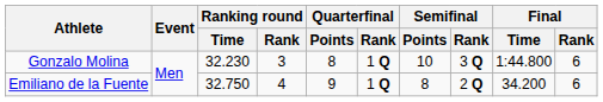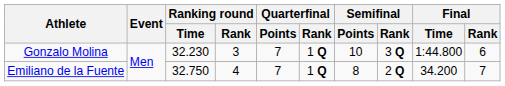 <table class=wikitable style=font-size:90%;text-align:center>
 <tr>
 <th rowspan=2>Athlete</th>
 <th rowspan=2>Event</th>
 <th colspan=2>Ranking round</th>
 <th colspan=2>Quarterfinal</th>
 <th colspan=2>Semifinal</th>
 <th colspan=2>Final</th>
 </tr>
 <tr>
 <th>Time</th>
 <th>Rank</th>
 <th>Points</th>
 <th>Rank</th>
 <th>Points</th>
 <th>Rank</th>
 <th>Time</th>
 <th>Rank</th>
 </tr>
 <tr>
 <td><a href='#'>Gonzalo Molina</a></td>
 <td align=left rowspan=2><a href='#'>Men</a></td>
 <td align=center>32.230</td>
 <td align=center>3</td>
-<td align=center>8</td>
+<td align=center>7</td>
 <td align=center>1 <strong>Q</strong></td>
 <td align=center>10</td>
 <td align=center>3 <strong>Q</strong></td>
 <td align=center>1:44.800</td>
 <td align=center>6</td>
 </tr>
 <tr>
 <td><a href='#'>Emiliano de la Fuente</a></td>
 <td align=center>32.750</td>
 <td align=center>4</td>
-<td align=center>9</td>
+<td align=center>7</td>
 <td align=center>1 <strong>Q</strong></td>
 <td align=center>8</td>
 <td align=center>2 <strong>Q</strong></td>
 <td align=center>34.200</td>
-<td align=center>6</td>
+<td align=center>7</td>
 </tr>
 </table>
